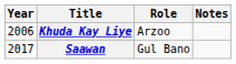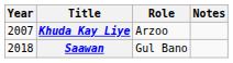 <table class="wikitable plainrowheaders">
 <tr>
 <th>Year</th>
 <th>Title</th>
 <th>Role</th>
 <th>Notes</th>
 </tr>
 <tr>
-<td>2006</td>
+<td>2007</td>
 <th scope="row"><em><a href='#'>Khuda Kay Liye</a></em></th>
 <td>Arzoo</td>
 <td></td>
 </tr>
 <tr>
-<td>2017</td>
+<td>2018</td>
 <th scope="row"><em><a href='#'>Saawan</a></em></th>
 <td>Gul Bano</td>
 <td></td>
 </tr>
 </table>
